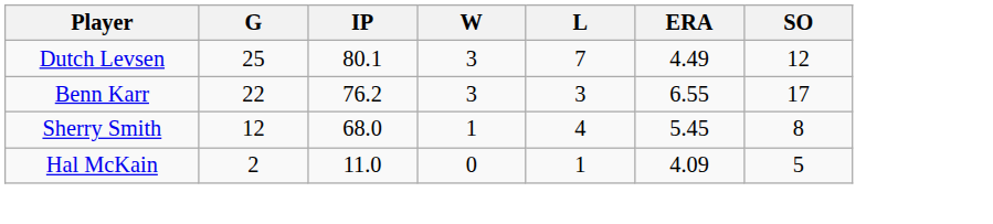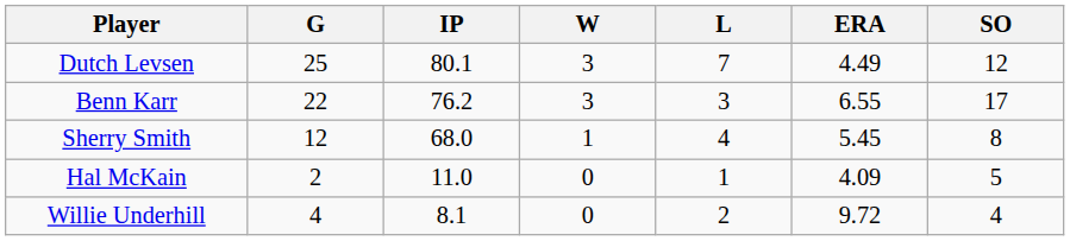 <table class="wikitable sortable">
 <tr>
 <th bgcolor="#DDDDFF" width="16%">Player</th>
 <th bgcolor="#DDDDFF" width="9%">G</th>
 <th bgcolor="#DDDDFF" width="9%">IP</th>
 <th bgcolor="#DDDDFF" width="9%">W</th>
 <th bgcolor="#DDDDFF" width="9%">L</th>
 <th bgcolor="#DDDDFF" width="9%">ERA</th>
 <th bgcolor="#DDDDFF" width="9%">SO</th>
 </tr>
 <tr align="center">
 <td><a href='#'>Dutch Levsen</a></td>
 <td>25</td>
 <td>80.1</td>
 <td>3</td>
 <td>7</td>
 <td>4.49</td>
 <td>12</td>
 </tr>
 <tr align="center">
 <td><a href='#'>Benn Karr</a></td>
 <td>22</td>
 <td>76.2</td>
 <td>3</td>
 <td>3</td>
 <td>6.55</td>
 <td>17</td>
 </tr>
 <tr align="center">
 <td><a href='#'>Sherry Smith</a></td>
 <td>12</td>
 <td>68.0</td>
 <td>1</td>
 <td>4</td>
 <td>5.45</td>
 <td>8</td>
 </tr>
 <tr align="center">
 <td><a href='#'>Hal McKain</a></td>
 <td>2</td>
 <td>11.0</td>
 <td>0</td>
 <td>1</td>
 <td>4.09</td>
 <td>5</td>
 </tr>
+<tr align="center">
+<td><a href='#'>Willie Underhill</a></td>
+<td>4</td>
+<td>8.1</td>
+<td>0</td>
+<td>2</td>
+<td>9.72</td>
+<td>4</td>
+</tr>
 </table>
